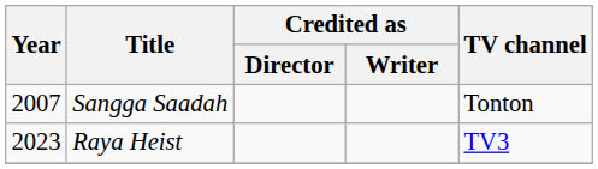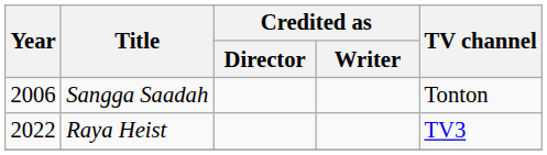 <table class="wikitable">
 <tr>
 <th rowspan="2">Year</th>
 <th rowspan="2">Title</th>
 <th colspan="2">Credited as</th>
 <th rowspan="2">TV channel</th>
 </tr>
 <tr>
 <th width="65">Director</th>
 <th width="65">Writer</th>
 </tr>
 <tr>
-<td>2007</td>
+<td>2006</td>
 <td><em>Sangga Saadah</em></td>
 <td></td>
 <td></td>
 <td>Tonton</td>
 </tr>
 <tr>
-<td>2023</td>
+<td>2022</td>
 <td><em>Raya Heist</em></td>
 <td></td>
 <td></td>
 <td><a href='#'>TV3</a></td>
 </tr>
 <tr>
 </tr>
 </table>
